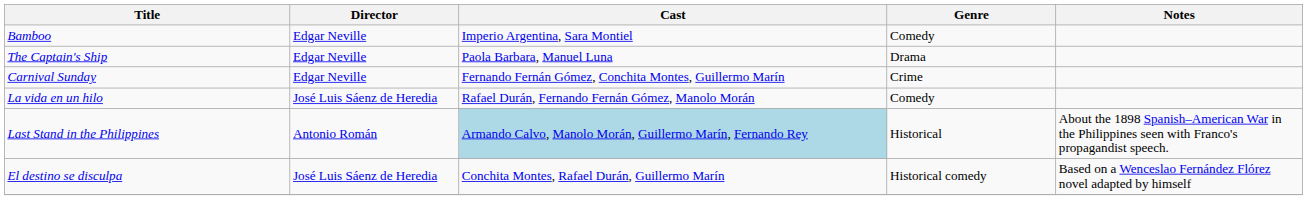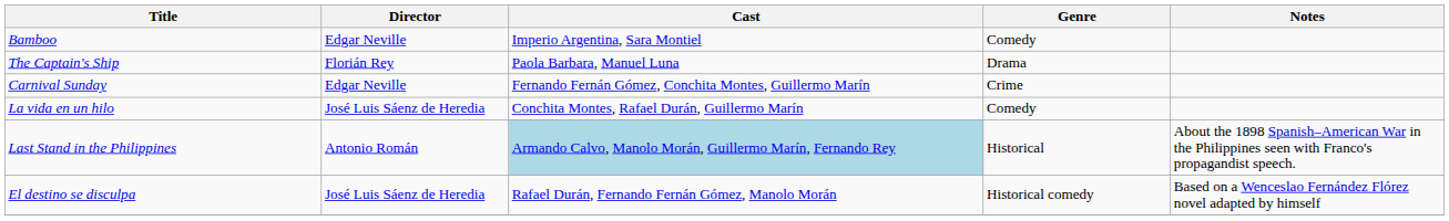 <table class="wikitable" style="width:100%;">
 <tr>
 <th style="width:22%;">Title</th>
 <th style="width:13%;">Director</th>
 <th style="width:33%;">Cast</th>
 <th style="width:13%;">Genre</th>
 <th style="width:19%;">Notes</th>
 </tr>
 <tr>
 <td><em><a href='#'>Bamboo</a></em></td>
 <td><a href='#'>Edgar Neville</a></td>
 <td><a href='#'>Imperio Argentina</a>, <a href='#'>Sara Montiel</a></td>
 <td>Comedy</td>
 <td></td>
 </tr>
 <tr>
 <td><em><a href='#'>The Captain's Ship</a></em></td>
-<td><a href='#'>Edgar Neville</a></td>
+<td><a href='#'>Florián Rey </a></td>
 <td><a href='#'>Paola Barbara</a>, <a href='#'>Manuel Luna</a></td>
 <td>Drama</td>
 <td></td>
 </tr>
 <tr>
 <td><em><a href='#'>Carnival Sunday</a></em></td>
 <td><a href='#'>Edgar Neville</a></td>
 <td><a href='#'>Fernando Fernán Gómez</a>, <a href='#'>Conchita Montes</a>, <a href='#'>Guillermo Marín</a></td>
 <td>Crime</td>
 <td></td>
 </tr>
 <tr>
 <td><em><a href='#'>La vida en un hilo</a></em></td>
 <td><a href='#'>José Luis Sáenz de Heredia</a></td>
-<td><a href='#'>Rafael Durán</a>, <a href='#'>Fernando Fernán Gómez</a>, <a href='#'>Manolo Morán</a></td>
+<td><a href='#'>Conchita Montes</a>, <a href='#'>Rafael Durán</a>, <a href='#'>Guillermo Marín</a></td>
 <td>Comedy</td>
 <td></td>
 </tr>
 <tr>
 <td><em><a href='#'>Last Stand in the Philippines</a></em></td>
 <td><a href='#'>Antonio Román</a></td>
 <td style="background: lightblue;"><a href='#'>Armando Calvo</a>, <a href='#'>Manolo Morán</a>, <a href='#'>Guillermo Marín</a>, <a href='#'>Fernando Rey</a></td>
 <td>Historical</td>
 <td>About the 1898 <a href='#'>Spanish–American War</a> in the Philippines seen with Franco's propagandist speech.</td>
 </tr>
 <tr>
 <td><em><a href='#'>El destino se disculpa</a></em></td>
 <td><a href='#'>José Luis Sáenz de Heredia</a></td>
-<td><a href='#'>Conchita Montes</a>, <a href='#'>Rafael Durán</a>, <a href='#'>Guillermo Marín</a></td>
+<td><a href='#'>Rafael Durán</a>, <a href='#'>Fernando Fernán Gómez</a>, <a href='#'>Manolo Morán</a></td>
 <td>Historical comedy</td>
 <td>Based on a <a href='#'>Wenceslao Fernández Flórez</a> novel adapted by himself</td>
 </tr>
 <tr>
 </tr>
 </table>
